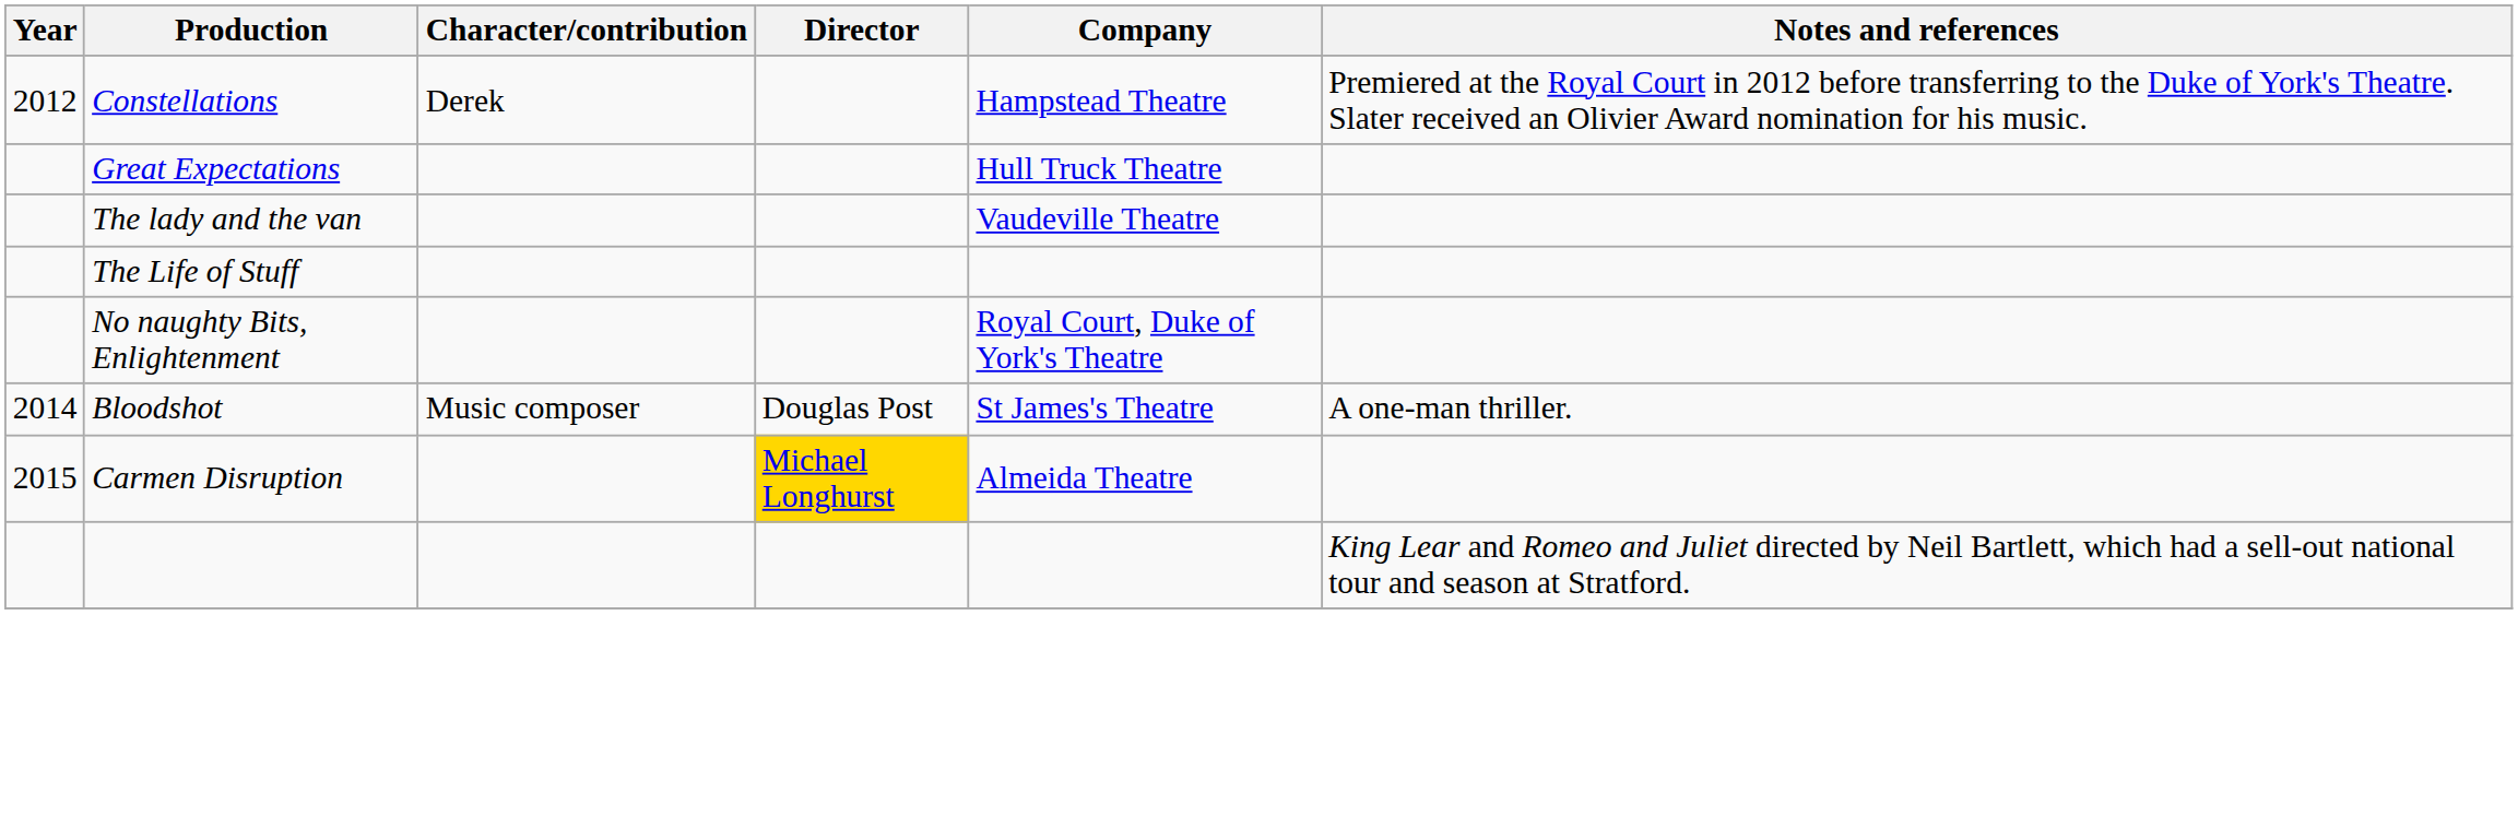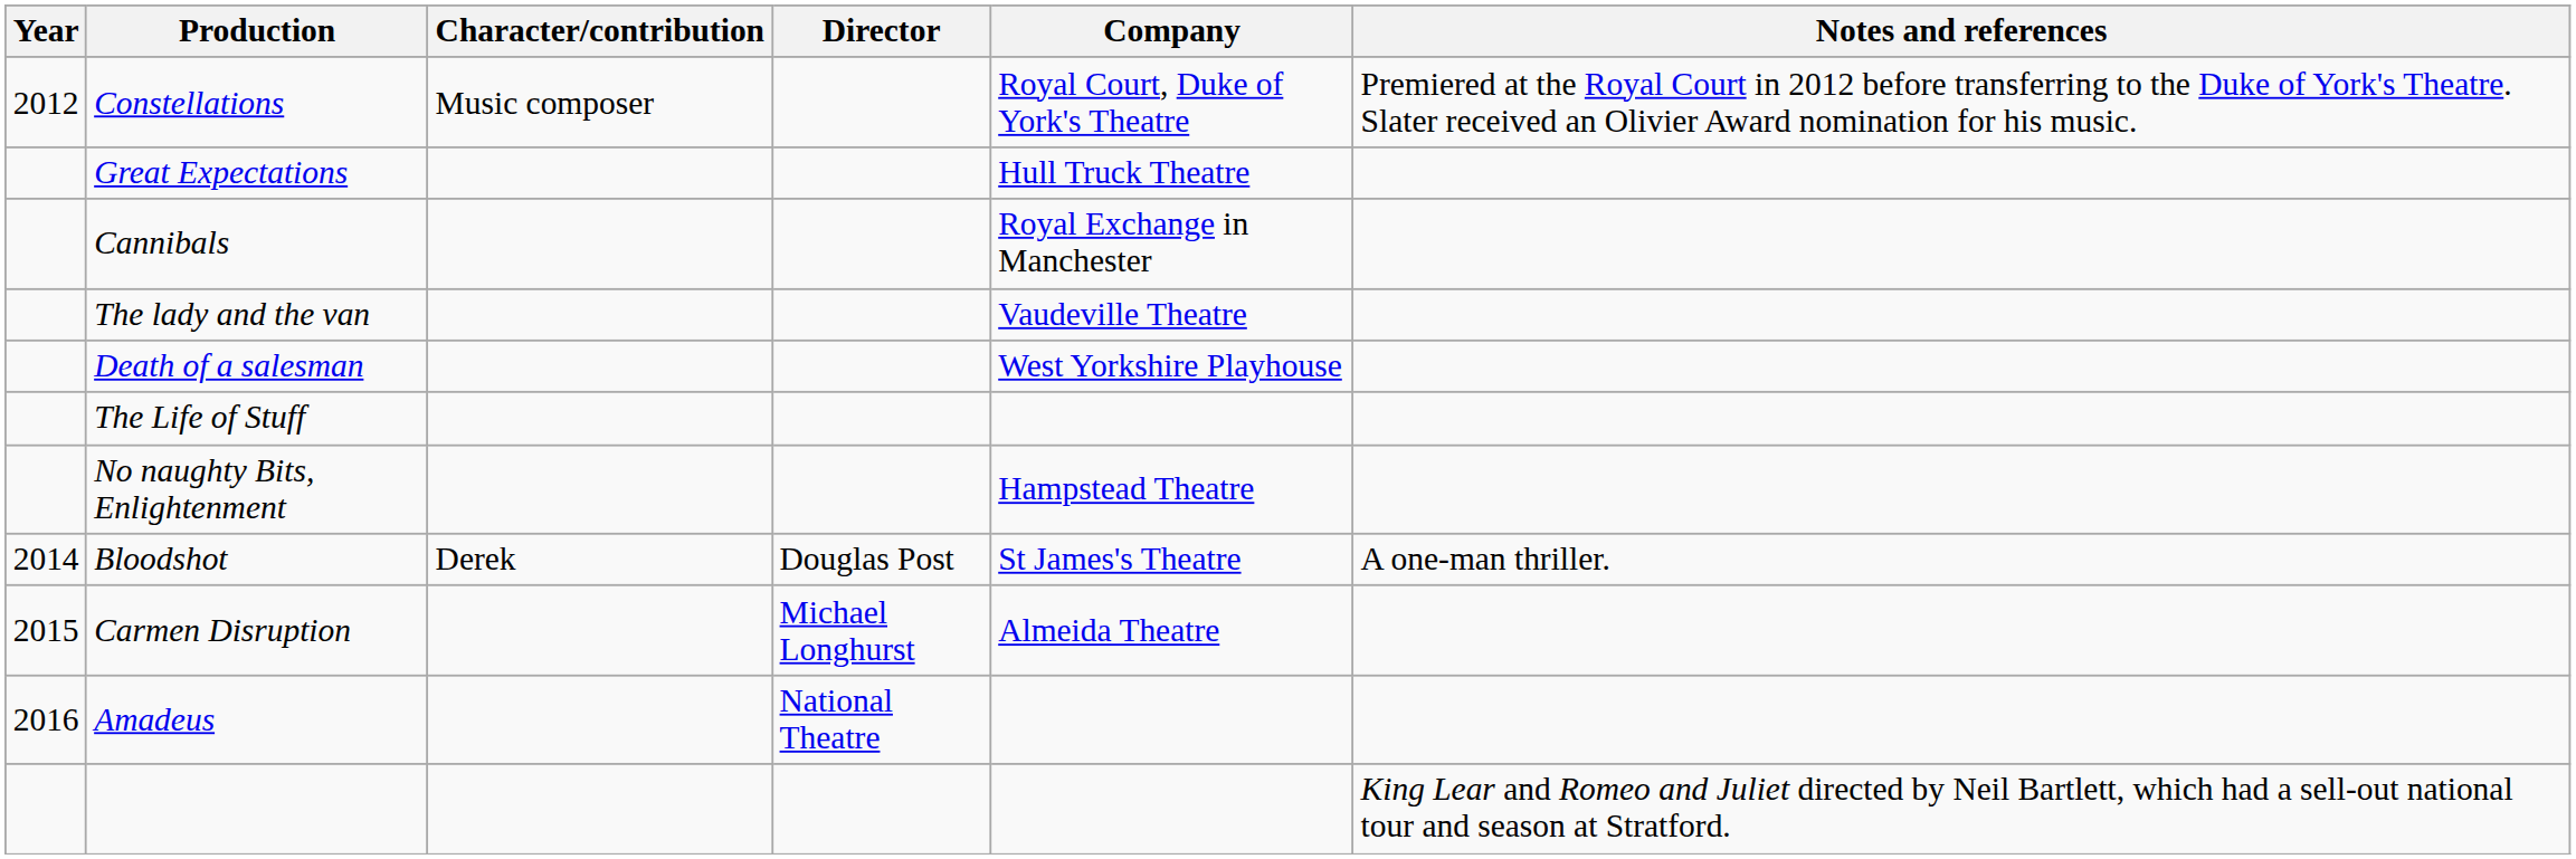 <table class="wikitable">
 <tr>
 <th>Year</th>
 <th>Production</th>
 <th>Character/contribution</th>
 <th>Director</th>
 <th>Company</th>
 <th>Notes and references</th>
 </tr>
 <tr>
 <td>2012</td>
 <td><em><a href='#'>Constellations</a></em></td>
-<td>Derek</td>
+<td>Music composer</td>
 <td></td>
-<td><a href='#'>Hampstead Theatre</a></td>
+<td><a href='#'>Royal Court</a>, <a href='#'>Duke of York's Theatre</a></td>
 <td>Premiered at the <a href='#'>Royal Court</a> in 2012 before transferring to the <a href='#'>Duke of York's Theatre</a>. Slater received an Olivier Award nomination for his music.</td>
 </tr>
 <tr>
 <td></td>
 <td><em><a href='#'>Great Expectations</a></em></td>
 <td></td>
 <td></td>
 <td><a href='#'>Hull Truck Theatre</a></td>
 <td></td>
 </tr>
 <tr>
 <td></td>
+<td><em>Cannibals</em></td>
+<td></td>
+<td></td>
+<td><a href='#'>Royal Exchange</a> in Manchester</td>
+<td></td>
+</tr>
+<tr>
+<td></td>
 <td><em>The lady and the van</em></td>
 <td></td>
 <td></td>
 <td><a href='#'>Vaudeville Theatre</a></td>
+<td></td>
+</tr>
+<tr>
+<td></td>
+<td><em><a href='#'>Death of a salesman</a></em></td>
+<td></td>
+<td></td>
+<td><a href='#'>West Yorkshire Playhouse</a></td>
 <td></td>
 </tr>
 <tr>
 <td></td>
 <td><em>The Life of Stuff</em></td>
 <td></td>
 <td></td>
 <td></td>
 <td></td>
 </tr>
 <tr>
 <td></td>
 <td><em>No naughty Bits, Enlightenment</em></td>
 <td></td>
 <td></td>
-<td><a href='#'>Royal Court</a>, <a href='#'>Duke of York's Theatre</a></td>
+<td><a href='#'>Hampstead Theatre</a></td>
 <td></td>
 </tr>
 <tr>
 <td>2014</td>
 <td><em>Bloodshot</em></td>
-<td>Music composer</td>
+<td>Derek</td>
 <td>Douglas Post</td>
 <td><a href='#'>St James's Theatre</a></td>
 <td>A one-man thriller.</td>
 </tr>
 <tr>
 <td>2015</td>
 <td><em>Carmen Disruption</em></td>
 <td></td>
-<td style="background: gold;"><a href='#'>Michael Longhurst</a></td>
+<td><a href='#'>Michael Longhurst</a></td>
 <td><a href='#'>Almeida Theatre</a></td>
+<td></td>
+</tr>
+<tr>
+<td>2016</td>
+<td><em><a href='#'>Amadeus</a></em></td>
+<td></td>
+<td><a href='#'>National Theatre</a></td>
+<td></td>
 <td></td>
 </tr>
 <tr>
 <td></td>
 <td></td>
 <td></td>
 <td></td>
 <td></td>
 <td><em>King Lear</em> and <em>Romeo and Juliet</em> directed by Neil Bartlett, which had a sell-out national tour and season at Stratford.</td>
 </tr>
 <tr>
 </tr>
 </table>
